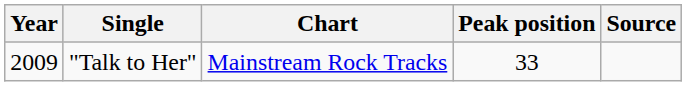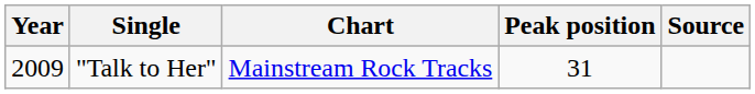 <table class="wikitable">
 <tr>
 <th>Year</th>
 <th>Single</th>
 <th>Chart</th>
 <th>Peak position</th>
 <th>Source</th>
 </tr>
 <tr>
 <td>2009</td>
 <td>"Talk to Her"</td>
 <td><a href='#'>Mainstream Rock Tracks</a></td>
-<td style="text-align:center;">33</td>
+<td style="text-align:center;">31</td>
 <td style="text-align:center;"></td>
 </tr>
 </table>
